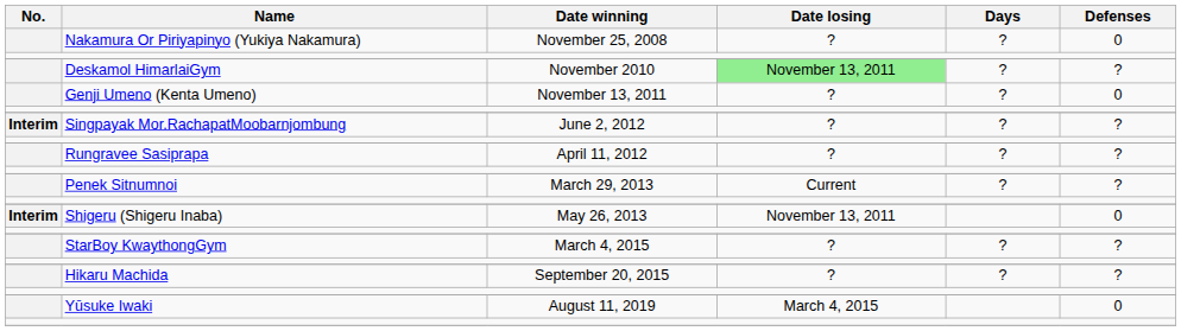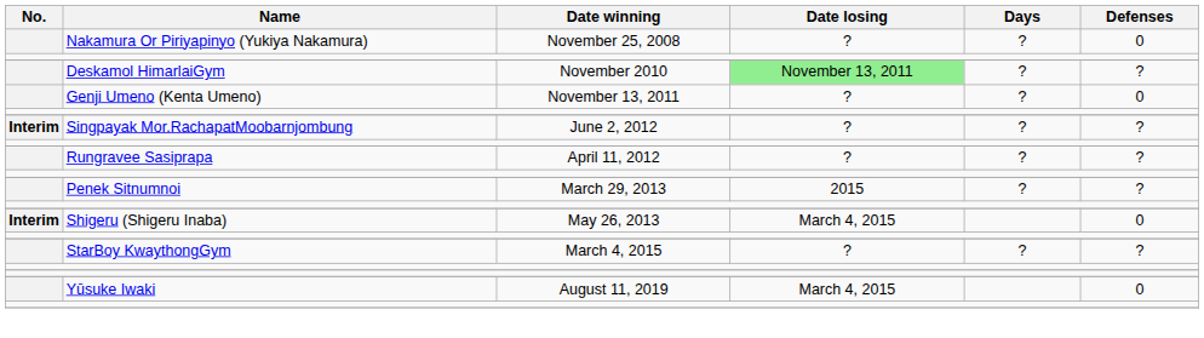 <table class="wikitable" width=100%>
 <tr>
 <th style="width:1%;">No.</th>
 <th style="width:37%;">Name</th>
 <th style="width:20%;">Date winning</th>
 <th style="width:20%;">Date losing</th>
 <th data-sort-type="number" style="width:10%;">Days</th>
 <th data-sort-type="number" style="width:10%;">Defenses</th>
 </tr>
 <tr align=center>
 <th></th>
 <td align=left> <a href='#'>Nakamura Or Piriyapinyo</a> (Yukiya Nakamura)</td>
 <td>November 25, 2008</td>
 <td>?</td>
 <td>?</td>
 <td>0</td>
 </tr>
 <tr>
 <td colspan="6"></td>
 </tr>
 <tr>
 </tr>
 <tr align=center>
 <th></th>
 <td align=left> <a href='#'>Deskamol HimarlaiGym</a></td>
 <td>November 2010</td>
 <td style="background: lightgreen;">November 13, 2011</td>
 <td>?</td>
 <td>?</td>
 </tr>
 <tr align=center>
 <th></th>
 <td align=left> <a href='#'>Genji Umeno</a> (Kenta Umeno)</td>
 <td>November 13, 2011</td>
 <td>?</td>
 <td>?</td>
 <td>0</td>
 </tr>
 <tr>
 <td colspan="6"></td>
 </tr>
 <tr>
 </tr>
 <tr align=center>
 <th>Interim</th>
 <td align=left> <a href='#'>Singpayak Mor.RachapatMoobarnjombung</a></td>
 <td>June 2, 2012</td>
 <td>?</td>
 <td>?</td>
 <td>?</td>
 </tr>
 <tr>
 <td colspan="6"></td>
 </tr>
 <tr>
 </tr>
 <tr align=center>
 <th></th>
 <td align=left> <a href='#'>Rungravee Sasiprapa</a></td>
 <td>April 11, 2012</td>
 <td>?</td>
 <td>?</td>
 <td>?</td>
 </tr>
 <tr>
 <td colspan="6"></td>
 </tr>
 <tr>
 </tr>
 <tr align=center>
 <th></th>
 <td align=left> <a href='#'>Penek Sitnumnoi</a></td>
 <td>March 29, 2013</td>
-<td>Current</td>
+<td>2015</td>
 <td>?</td>
 <td>?</td>
 </tr>
 <tr>
 <td colspan="6"></td>
 </tr>
 <tr>
 </tr>
 <tr align=center>
 <th>Interim</th>
 <td align=left> <a href='#'>Shigeru</a> (Shigeru Inaba)</td>
 <td>May 26, 2013</td>
-<td>November 13, 2011</td>
+<td>March 4, 2015</td>
 <td></td>
 <td>0</td>
 </tr>
 <tr>
 <td colspan="6"></td>
 </tr>
 <tr>
 </tr>
 <tr align=center>
 <th></th>
 <td align=left> <a href='#'>StarBoy KwaythongGym</a></td>
 <td>March 4, 2015</td>
 <td>?</td>
 <td>?</td>
 <td>?</td>
 </tr>
 <tr>
 <td colspan="6"></td>
 </tr>
 <tr>
 </tr>
-<tr align=center>
-<th></th>
-<td align=left> <a href='#'>Hikaru Machida</a></td>
-<td>September 20, 2015</td>
-<td>?</td>
-<td>?</td>
-<td>?</td>
-</tr>
 <tr>
 <td colspan="6"></td>
 </tr>
 <tr>
 </tr>
 <tr align=center>
 <th></th>
 <td align=left> <a href='#'>Yūsuke Iwaki</a></td>
 <td>August 11, 2019</td>
 <td>March 4, 2015</td>
 <td></td>
 <td>0</td>
 </tr>
 <tr>
 <td colspan="6"></td>
 </tr>
 <tr>
 </tr>
 </table>
